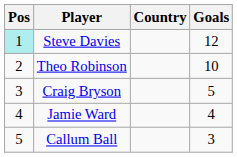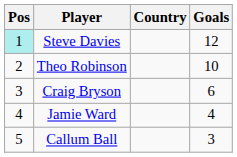 <table class="wikitable" style="text-align:center; font-size:88%">
 <tr>
 <th>Pos</th>
 <th>Player</th>
 <th>Country</th>
 <th>Goals</th>
 </tr>
 <tr>
 <td style="background: paleturquoise;">1</td>
 <td><a href='#'>Steve Davies</a></td>
 <td></td>
 <td>12</td>
 </tr>
 <tr>
 <td>2</td>
 <td><a href='#'>Theo Robinson</a></td>
 <td></td>
 <td>10</td>
 </tr>
 <tr>
 <td>3</td>
 <td><a href='#'>Craig Bryson</a></td>
 <td></td>
-<td>5</td>
+<td>6</td>
 </tr>
 <tr>
 <td>4</td>
 <td><a href='#'>Jamie Ward</a></td>
 <td></td>
 <td>4</td>
 </tr>
 <tr>
 <td>5</td>
 <td><a href='#'>Callum Ball</a></td>
 <td></td>
 <td>3</td>
 </tr>
 </table>
